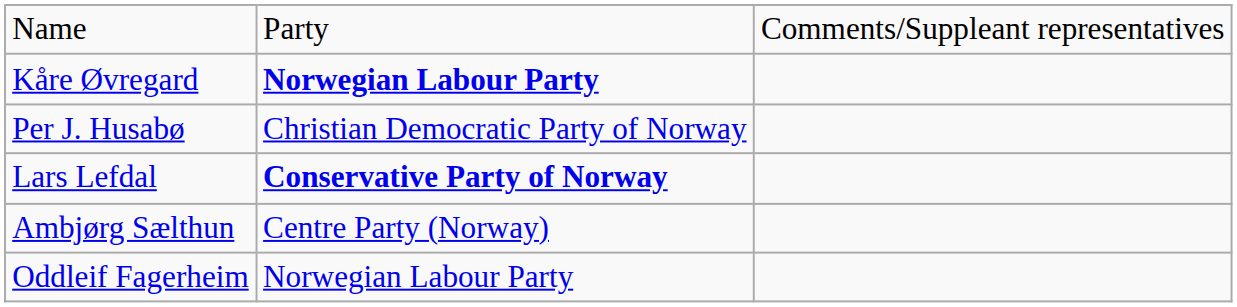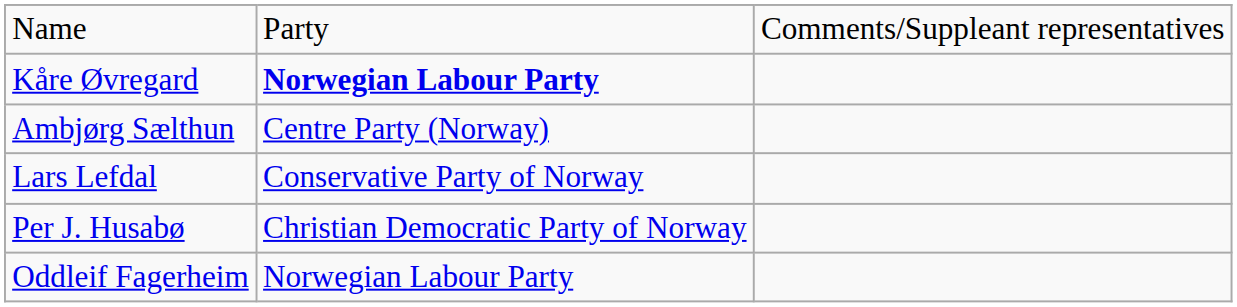 <table class="wikitable">
 <tr>
 <td>Name</td>
 <td>Party</td>
 <td>Comments/Suppleant representatives</td>
 </tr>
 <tr>
 <td><a href='#'>Kåre Øvregard</a></td>
 <td><strong><a href='#'>Norwegian Labour Party</a></strong></td>
 <td></td>
 </tr>
 <tr>
-<td><a href='#'>Per J. Husabø</a></td>
-<td><a href='#'>Christian Democratic Party of Norway</a></td>
+<td><a href='#'>Ambjørg Sælthun</a></td>
+<td><a href='#'>Centre Party (Norway)</a></td>
 <td></td>
 </tr>
 <tr>
 <td><a href='#'>Lars Lefdal</a></td>
-<td><strong><a href='#'>Conservative Party of Norway</a></strong></td>
+<td><a href='#'>Conservative Party of Norway</a></td>
 <td></td>
 </tr>
 <tr>
-<td><a href='#'>Ambjørg Sælthun</a></td>
-<td><a href='#'>Centre Party (Norway)</a></td>
+<td><a href='#'>Per J. Husabø</a></td>
+<td><a href='#'>Christian Democratic Party of Norway</a></td>
 <td></td>
 </tr>
 <tr>
 <td><a href='#'>Oddleif Fagerheim</a></td>
 <td><a href='#'>Norwegian Labour Party</a></td>
 <td></td>
 </tr>
 </table>
